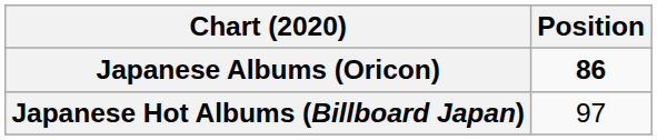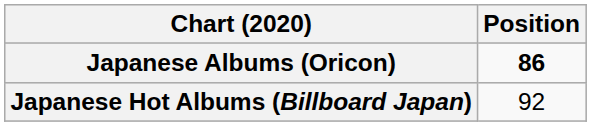 <table class="wikitable sortable plainrowheaders" style="text-align:center">
 <tr>
 <th scope="col">Chart (2020)</th>
 <th scope="col">Position</th>
 </tr>
 <tr>
 <th scope="row">Japanese Albums (Oricon)</th>
 <td><strong>86</strong></td>
 </tr>
 <tr>
 <th scope="row">Japanese Hot Albums (<em>Billboard Japan</em>)</th>
-<td>97</td>
+<td>92</td>
 </tr>
 </table>
